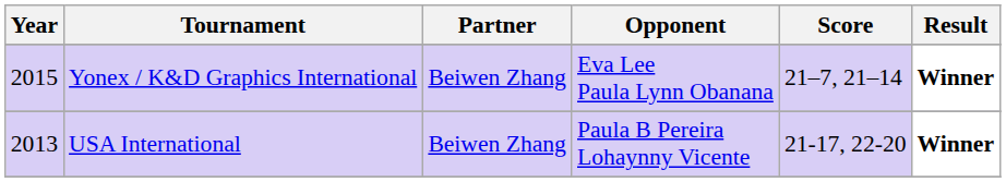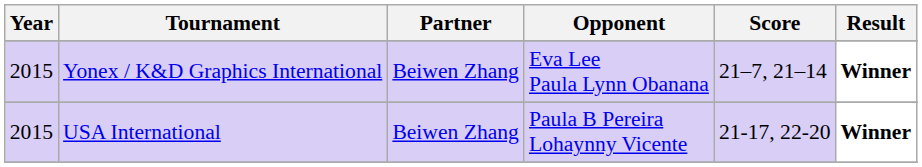 <table class="sortable wikitable" style="font-size: 90%;">
 <tr>
 <th>Year</th>
 <th>Tournament</th>
 <th>Partner</th>
 <th>Opponent</th>
 <th>Score</th>
 <th>Result</th>
 </tr>
 <tr>
 </tr>
 <tr style="background:#D8CEF6">
 <td align="center">2015</td>
 <td align="left"><a href='#'>Yonex / K&D Graphics International</a></td>
 <td align="left"> <a href='#'>Beiwen Zhang</a></td>
 <td align="left"> <a href='#'>Eva Lee</a><br><a href='#'>Paula Lynn Obanana</a></td>
 <td align="left">21–7, 21–14</td>
 <td style="text-align:left; background:white"> <strong>Winner</strong></td>
 </tr>
 <tr>
 </tr>
 <tr style="background:#D8CEF6">
-<td align="center">2013 </td>
+<td align="center">2015 </td>
 <td align="left"><a href='#'>USA International</a></td>
 <td align="left"> <a href='#'>Beiwen Zhang</a></td>
 <td align="left"> <a href='#'>Paula B Pereira</a><br><a href='#'>Lohaynny Vicente</a></td>
 <td align="left">21-17, 22-20</td>
 <td style="text-align:left; background:white"> <strong>Winner</strong></td>
 </tr>
 <tr>
 </tr>
 </table>
